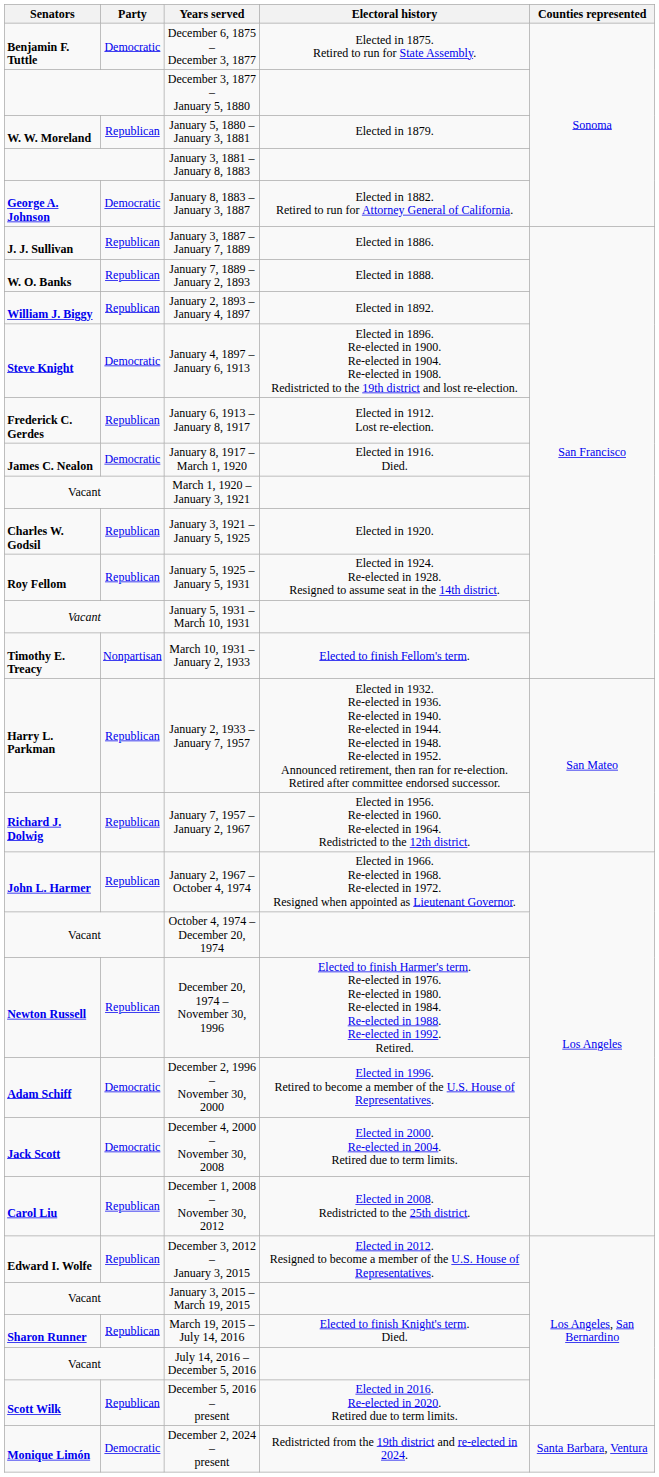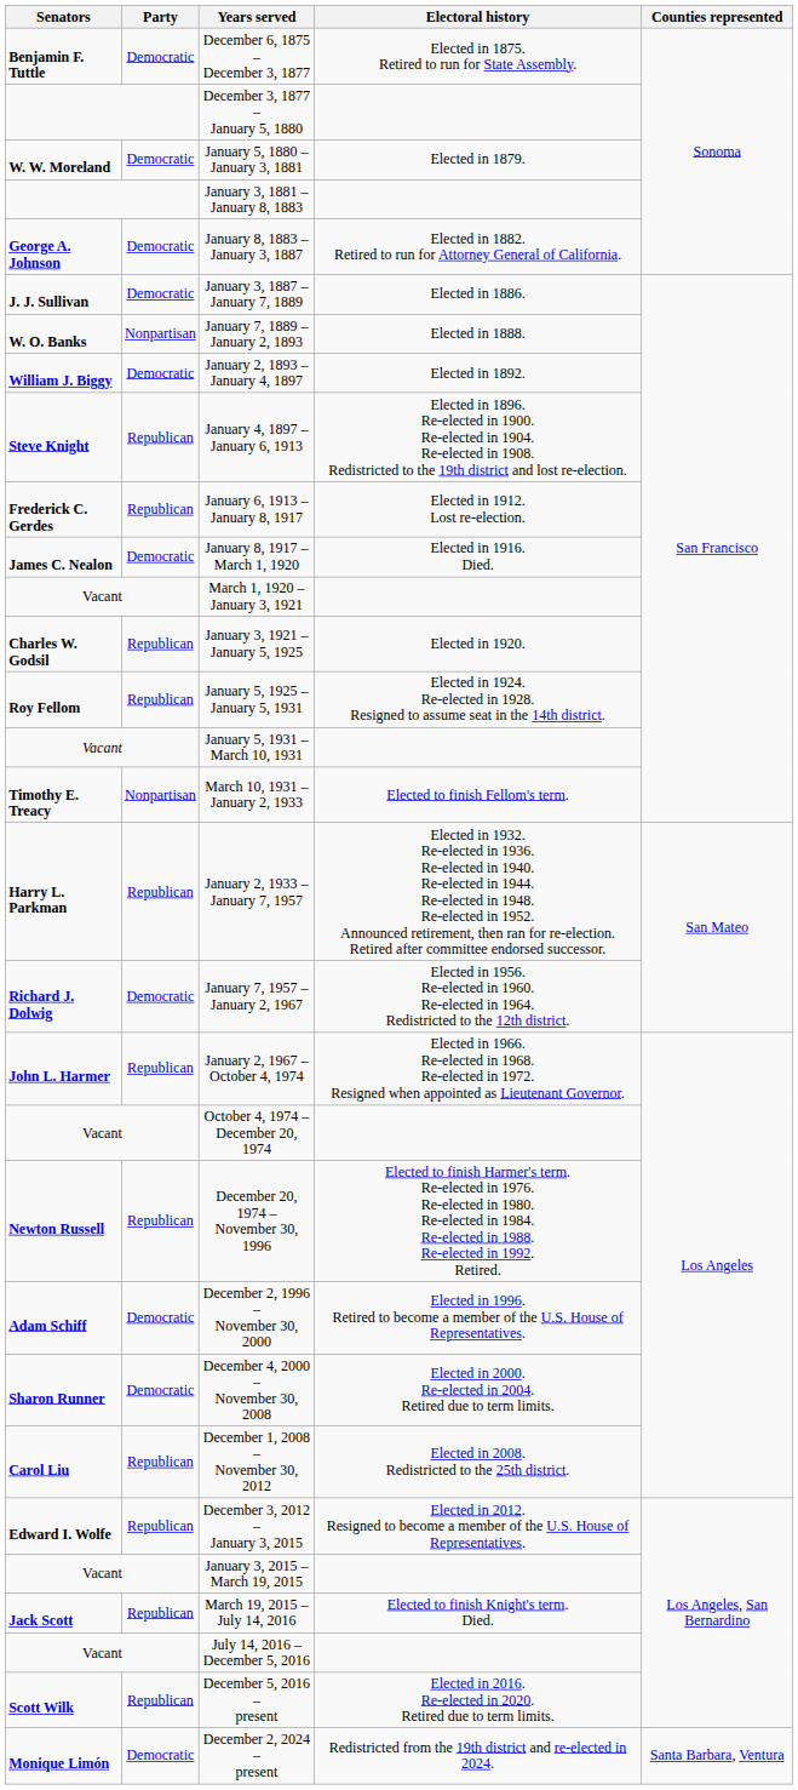 <table class=wikitable style="text-align:center">
 <tr>
 <th>Senators</th>
 <th>Party</th>
 <th>Years served</th>
 <th>Electoral history</th>
 <th>Counties represented</th>
 </tr>
 <tr>
 <td align=left><br><strong>Benjamin F. Tuttle</strong><br></td>
 <td><a href='#'>Democratic</a></td>
 <td>December 6, 1875 –  <br> December 3, 1877</td>
 <td>Elected in 1875. <br> Retired to run for <a href='#'>State Assembly</a>.</td>
 <td rowspan="5"><a href='#'>Sonoma</a></td>
 </tr>
 <tr>
 <td colspan=2></td>
 <td>December 3, 1877 – <br> January 5, 1880</td>
 <td></td>
 </tr>
 <tr>
 <td align=left><br><strong>W. W. Moreland</strong><br></td>
-<td><a href='#'>Republican</a></td>
+<td><a href='#'>Democratic</a></td>
 <td>January 5, 1880 – <br> January 3, 1881</td>
 <td>Elected in 1879. <br> </td>
 </tr>
 <tr>
 <td colspan=2></td>
 <td>January 3, 1881 – <br> January 8, 1883</td>
 <td></td>
 </tr>
 <tr>
 <td align=left><br><strong><a href='#'>George A. Johnson</a></strong><br></td>
 <td><a href='#'>Democratic</a></td>
 <td>January 8, 1883 – <br> January 3, 1887</td>
 <td>Elected in 1882. <br> Retired to run for <a href='#'>Attorney General of California</a>.</td>
 </tr>
 <tr>
 <td align=left><br><strong>J. J. Sullivan</strong><br></td>
-<td><a href='#'>Republican</a></td>
+<td><a href='#'>Democratic</a></td>
 <td>January 3, 1887 – <br> January 7, 1889</td>
 <td>Elected in 1886. <br> </td>
 <td rowspan="11"><a href='#'>San Francisco</a></td>
 </tr>
 <tr>
 <td align=left><br><strong>W. O. Banks</strong><br></td>
-<td><a href='#'>Republican</a></td>
+<td><a href='#'>Nonpartisan</a></td>
 <td>January 7, 1889 – <br> January 2, 1893</td>
 <td>Elected in 1888. <br> </td>
 </tr>
 <tr>
 <td align=left><br><strong><a href='#'>William J. Biggy</a></strong><br></td>
-<td><a href='#'>Republican</a></td>
+<td><a href='#'>Democratic</a></td>
 <td>January 2, 1893 – <br> January 4, 1897</td>
 <td>Elected in 1892. <br> </td>
 </tr>
 <tr>
 <td align=left><br><strong><a href='#'>Steve Knight</a></strong><br></td>
-<td><a href='#'>Democratic</a></td>
+<td><a href='#'>Republican</a></td>
 <td>January 4, 1897 – <br> January 6, 1913</td>
 <td>Elected in 1896. <br> Re-elected in 1900. <br> Re-elected in 1904. <br> Re-elected in 1908. <br> Redistricted to the <a href='#'>19th district</a> and lost re-election.</td>
 </tr>
 <tr>
 <td align=left><br><strong>Frederick C. Gerdes</strong><br></td>
 <td><a href='#'>Republican</a></td>
 <td>January 6, 1913 – <br> January 8, 1917</td>
 <td>Elected in 1912. <br> Lost re-election.</td>
 </tr>
 <tr>
 <td align=left><br><strong>James C. Nealon</strong><br></td>
 <td><a href='#'>Democratic</a></td>
 <td>January 8, 1917 – <br> March 1, 1920</td>
 <td>Elected in 1916. <br> Died.</td>
 </tr>
 <tr>
 <td colspan="2">Vacant</td>
 <td>March 1, 1920 – <br> January 3, 1921</td>
 <td></td>
 </tr>
 <tr>
 <td align=left><br><strong>Charles W. Godsil</strong><br></td>
 <td><a href='#'>Republican</a></td>
 <td>January 3, 1921 – <br> January 5, 1925</td>
 <td>Elected in 1920. <br> </td>
 </tr>
 <tr>
 <td align=left><br><strong>Roy Fellom</strong><br></td>
 <td><a href='#'>Republican</a></td>
 <td>January 5, 1925 – <br> January 5, 1931</td>
 <td>Elected in 1924. <br> Re-elected in 1928. <br> Resigned to assume seat in the <a href='#'>14th district</a>.</td>
 </tr>
 <tr>
 <td colspan="2"><em>Vacant</em></td>
 <td>January 5, 1931 – <br> March 10, 1931</td>
 <td></td>
 </tr>
 <tr>
 <td align=left><br><strong>Timothy E. Treacy</strong><br></td>
 <td><a href='#'>Nonpartisan</a></td>
 <td>March 10, 1931 – <br> January 2, 1933</td>
 <td><a href='#'>Elected to finish Fellom's term</a>. <br> </td>
 </tr>
 <tr>
 <td align=left><br><strong>Harry L. Parkman</strong><br></td>
 <td><a href='#'>Republican</a></td>
 <td>January 2, 1933 – <br> January 7, 1957</td>
 <td>Elected in 1932. <br> Re-elected in 1936. <br> Re-elected in 1940. <br> Re-elected in 1944. <br> Re-elected in 1948. <br> Re-elected in 1952. <br> Announced retirement, then ran for re-election. <br> Retired after committee endorsed successor.</td>
 <td rowspan="2"><a href='#'>San Mateo</a></td>
 </tr>
 <tr>
 <td align=left><br><strong><a href='#'>Richard J. Dolwig</a></strong><br></td>
-<td><a href='#'>Republican</a></td>
+<td><a href='#'>Democratic</a></td>
 <td>January 7, 1957 – <br> January 2, 1967</td>
 <td>Elected in 1956. <br> Re-elected in 1960. <br> Re-elected in 1964. <br> Redistricted to the <a href='#'>12th district</a>.</td>
 </tr>
 <tr>
 <td align=left><br><strong><a href='#'>John L. Harmer</a></strong><br></td>
 <td><a href='#'>Republican</a></td>
 <td>January 2, 1967 – <br> October 4, 1974</td>
 <td>Elected in 1966. <br> Re-elected in 1968. <br> Re-elected in 1972. <br> Resigned when appointed as <a href='#'>Lieutenant Governor</a>.</td>
 <td rowspan="6"><a href='#'>Los Angeles</a></td>
 </tr>
 <tr>
 <td colspan="2">Vacant</td>
 <td>October 4, 1974 – <br> December 20, 1974</td>
 <td></td>
 </tr>
 <tr>
 <td align=left><br><strong><a href='#'>Newton Russell</a></strong><br></td>
 <td><a href='#'>Republican</a></td>
 <td>December 20, 1974 – <br> November 30, 1996</td>
 <td><a href='#'>Elected to finish Harmer's term</a>. <br> Re-elected in 1976. <br> Re-elected in 1980. <br> Re-elected in 1984. <br> <a href='#'>Re-elected in 1988</a>. <br> <a href='#'>Re-elected in 1992</a>. <br> Retired.</td>
 </tr>
 <tr>
 <td align=left><br><strong><a href='#'>Adam Schiff</a></strong><br></td>
 <td><a href='#'>Democratic</a></td>
 <td>December 2, 1996 – <br> November 30, 2000</td>
 <td><a href='#'>Elected in 1996</a>. <br> Retired to become a member of the <a href='#'>U.S. House of Representatives</a>.</td>
 </tr>
 <tr>
-<td align=left><br><strong><a href='#'>Jack Scott</a></strong><br></td>
+<td align=left><br><strong><a href='#'>Sharon Runner</a></strong><br></td>
 <td><a href='#'>Democratic</a></td>
 <td>December 4, 2000 – <br> November 30, 2008</td>
 <td><a href='#'>Elected in 2000</a>. <br> <a href='#'>Re-elected in 2004</a>. <br> Retired due to term limits.</td>
 </tr>
 <tr>
 <td align=left><br><strong><a href='#'>Carol Liu</a></strong><br></td>
 <td><a href='#'>Republican</a></td>
 <td>December 1, 2008 – <br> November 30, 2012</td>
 <td><a href='#'>Elected in 2008</a>. <br> Redistricted to the <a href='#'>25th district</a>.</td>
 </tr>
 <tr>
 <td align=left><br><strong>Edward I. Wolfe</strong><br></td>
 <td><a href='#'>Republican</a></td>
 <td>December 3, 2012 – <br> January 3, 2015</td>
 <td><a href='#'>Elected in 2012</a>. <br> Resigned to become a member of the <a href='#'>U.S. House of Representatives</a>.</td>
 <td rowspan="5"><a href='#'>Los Angeles</a>, <a href='#'>San Bernardino</a></td>
 </tr>
 <tr>
 <td colspan="2">Vacant</td>
 <td>January 3, 2015 – <br> March 19, 2015</td>
 <td></td>
 </tr>
 <tr>
-<td align=left><br><strong><a href='#'>Sharon Runner</a></strong><br></td>
+<td align=left><br><strong><a href='#'>Jack Scott</a></strong><br></td>
 <td><a href='#'>Republican</a></td>
 <td>March 19, 2015 – <br> July 14, 2016</td>
 <td><a href='#'>Elected to finish Knight's term</a>. <br> Died.</td>
 </tr>
 <tr>
 <td colspan="2">Vacant</td>
 <td>July 14, 2016 – <br> December 5, 2016</td>
 <td></td>
 </tr>
 <tr>
 <td align=left><br><strong><a href='#'>Scott Wilk</a></strong><br></td>
 <td><a href='#'>Republican</a></td>
 <td>December 5, 2016 – <br>present</td>
 <td><a href='#'>Elected in 2016</a>. <br> <a href='#'>Re-elected in 2020</a>. <br> Retired due to term limits.</td>
 </tr>
 <tr>
 <td align="left"><br><strong><a href='#'>Monique Limón</a></strong><br></td>
 <td><a href='#'>Democratic</a></td>
 <td>December 2, 2024 – <br> present</td>
 <td>Redistricted from the <a href='#'>19th district</a> and <a href='#'>re-elected in 2024</a>. <br></td>
 <td rowspan="2"><a href='#'>Santa Barbara</a>, <a href='#'>Ventura</a></td>
 </tr>
 </table>
